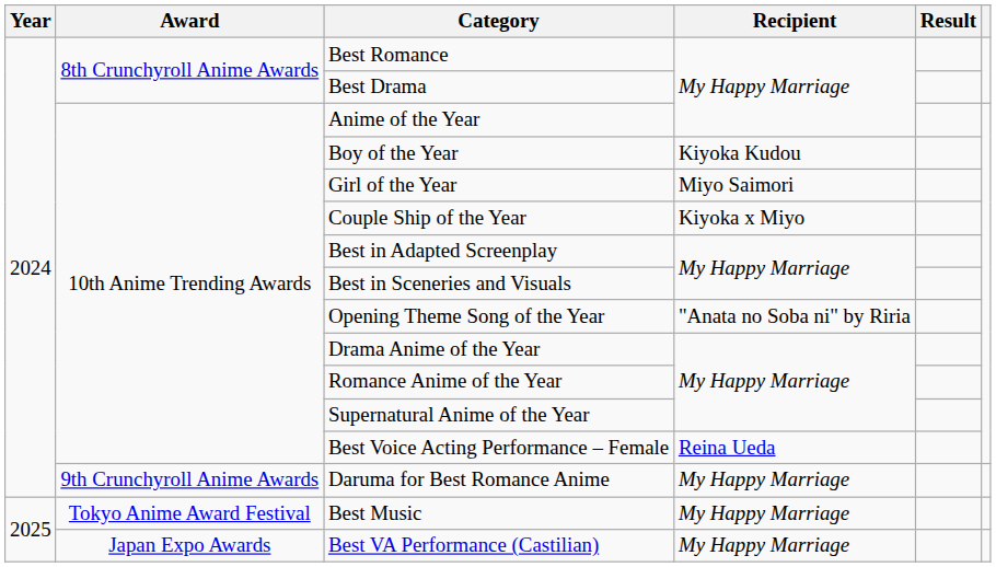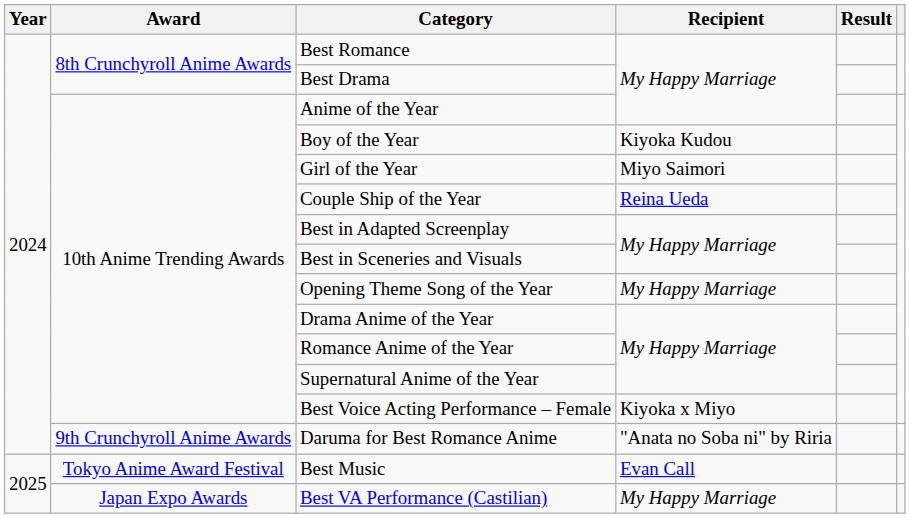 <table class="wikitable plainrowheaders sortable">
 <tr>
 <th scope="col">Year</th>
 <th scope="col">Award</th>
 <th scope="col">Category</th>
 <th scope="col">Recipient</th>
 <th scope="col">Result</th>
 <th scope="col" class="unsortable"></th>
 </tr>
 <tr>
 <td rowspan="14" align="center">2024</td>
 <td rowspan="2" align="center"><a href='#'>8th Crunchyroll Anime Awards</a></td>
 <td>Best Romance</td>
 <td rowspan="3"><em>My Happy Marriage</em></td>
 <td></td>
 <td rowspan="2" style="text-align:center;"></td>
 </tr>
 <tr>
 <td>Best Drama</td>
 <td></td>
 </tr>
 <tr>
 <td rowspan="11" align="center">10th Anime Trending Awards</td>
 <td>Anime of the Year</td>
 <td></td>
 <td rowspan="11" style="text-align:center;"><br></td>
 </tr>
 <tr>
 <td>Boy of the Year</td>
 <td>Kiyoka Kudou</td>
 <td></td>
 </tr>
 <tr>
 <td>Girl of the Year</td>
 <td>Miyo Saimori</td>
 <td></td>
 </tr>
 <tr>
 <td>Couple Ship of the Year</td>
-<td>Kiyoka x Miyo</td>
+<td><a href='#'>Reina Ueda</a> </td>
 <td></td>
 </tr>
 <tr>
 <td>Best in Adapted Screenplay</td>
 <td rowspan="2"><em>My Happy Marriage</em></td>
 <td></td>
 </tr>
 <tr>
 <td>Best in Sceneries and Visuals</td>
 <td></td>
 </tr>
 <tr>
 <td>Opening Theme Song of the Year</td>
-<td>"Anata no Soba ni" by Riria</td>
+<td><em>My Happy Marriage</em></td>
 <td></td>
 </tr>
 <tr>
 <td>Drama Anime of the Year</td>
 <td rowspan="3"><em>My Happy Marriage</em></td>
 <td></td>
 </tr>
 <tr>
 <td>Romance Anime of the Year</td>
 <td></td>
 </tr>
 <tr>
 <td>Supernatural Anime of the Year</td>
 <td></td>
 </tr>
 <tr>
 <td>Best Voice Acting Performance – Female</td>
-<td><a href='#'>Reina Ueda</a> </td>
+<td>Kiyoka x Miyo</td>
 <td></td>
 </tr>
 <tr>
 <td align="center"><a href='#'>9th Crunchyroll Anime Awards</a></td>
 <td>Daruma for Best Romance Anime</td>
-<td><em>My Happy Marriage</em></td>
+<td>"Anata no Soba ni" by Riria</td>
 <td></td>
 <td style="text-align:center;"></td>
 </tr>
 <tr>
 <td rowspan="2" align="center">2025</td>
 <td align="center"><a href='#'>Tokyo Anime Award Festival</a></td>
 <td>Best Music</td>
-<td><em>My Happy Marriage</em></td>
+<td><a href='#'>Evan Call</a></td>
 <td></td>
 <td style="text-align:center;"></td>
 </tr>
 <tr>
 <td align="center"><a href='#'>Japan Expo Awards</a></td>
 <td><a href='#'>Best VA Performance (Castilian)</a></td>
 <td><em>My Happy Marriage</em></td>
 <td></td>
 <td style="text-align:center;"></td>
 </tr>
 </table>
